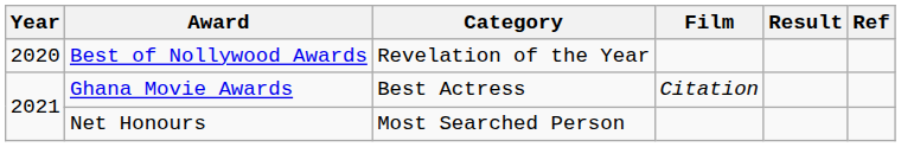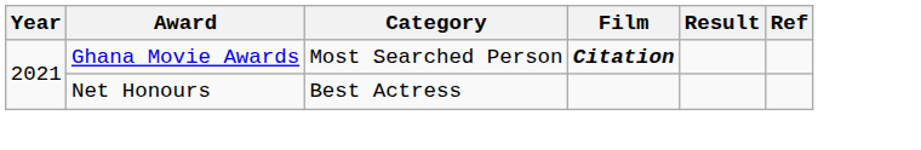 <table class="wikitable">
 <tr>
 <th>Year</th>
 <th>Award</th>
 <th>Category</th>
 <th>Film</th>
 <th>Result</th>
 <th>Ref</th>
 </tr>
 <tr>
-<td>2020</td>
-<td><a href='#'>Best of Nollywood Awards</a></td>
-<td>Revelation of the Year</td>
-<td></td>
-<td></td>
-<td></td>
-</tr>
-<tr>
 <td rowspan="2">2021</td>
 <td><a href='#'>Ghana Movie Awards</a></td>
-<td>Best Actress</td>
-<td><em>Citation</em></td>
+<td>Most Searched Person</td>
+<td><strong><em>Citation</em></strong></td>
 <td></td>
 <td></td>
 </tr>
 <tr>
 <td>Net Honours</td>
-<td>Most Searched Person</td>
+<td>Best Actress</td>
 <td></td>
 <td></td>
 <td></td>
 </tr>
 </table>
